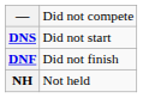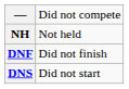 <table class="wikitable">
 <tr>
 <th scope="row">—</th>
 <td>Did not compete</td>
 </tr>
 <tr>
-<th scope="row"><a href='#'>DNS</a></th>
-<td>Did not start</td>
+<th scope="row">NH</th>
+<td>Not held</td>
 </tr>
 <tr>
 <th scope="row"><a href='#'>DNF</a></th>
 <td>Did not finish</td>
 </tr>
 <tr>
-<th scope="row">NH</th>
-<td>Not held</td>
+<th scope="row"><a href='#'>DNS</a></th>
+<td>Did not start</td>
 </tr>
 </table>
